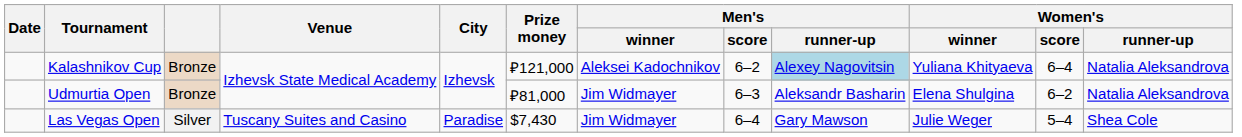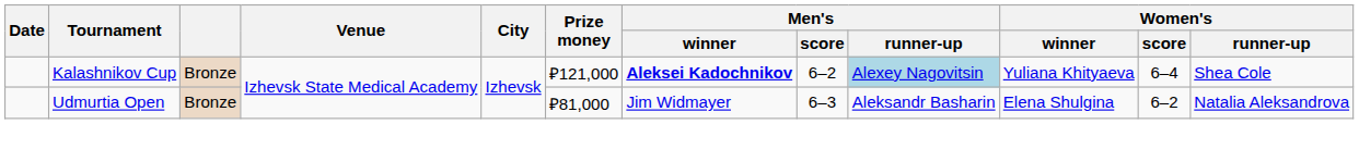 <table class="wikitable sortable" style="font-size: 85%">
 <tr>
 <th rowspan="2">Date</th>
 <th rowspan="2">Tournament</th>
 <th rowspan="2"></th>
 <th rowspan="2">Venue</th>
 <th rowspan="2">City</th>
 <th rowspan="2" class=unsortable>Prize<br>money</th>
 <th colspan="3">Men's</th>
 <th colspan="3">Women's</th>
 </tr>
 <tr>
 <th>winner</th>
 <th class=unsortable>score</th>
 <th>runner-up</th>
 <th>winner</th>
 <th class=unsortable>score</th>
 <th>runner-up</th>
 </tr>
 <tr>
 <td></td>
 <td><a href='#'>Kalashnikov Cup</a></td>
 <td bgcolor="ecd9c6" align="center">Bronze</td>
 <td rowspan=2><a href='#'>Izhevsk State Medical Academy</a></td>
 <td rowspan=2> <a href='#'>Izhevsk</a></td>
 <td>₽121,000</td>
-<td> <a href='#'>Aleksei Kadochnikov</a></td>
+<td><strong> <a href='#'>Aleksei Kadochnikov</a></strong></td>
 <td align="center">6–2</td>
 <td style="background: lightblue;"> <a href='#'>Alexey Nagovitsin</a></td>
 <td> <a href='#'>Yuliana Khityaeva</a></td>
 <td align="center">6–4</td>
-<td> <a href='#'>Natalia Aleksandrova</a></td>
+<td> <a href='#'>Shea Cole</a></td>
 </tr>
 <tr>
 <td></td>
 <td><a href='#'>Udmurtia Open</a></td>
 <td bgcolor="ecd9c6" align="center">Bronze</td>
 <td>₽81,000</td>
 <td> <a href='#'>Jim Widmayer</a></td>
 <td align="center">6–3</td>
 <td> <a href='#'>Aleksandr Basharin</a></td>
 <td> <a href='#'>Elena Shulgina</a></td>
 <td align="center">6–2</td>
 <td> <a href='#'>Natalia Aleksandrova</a></td>
 </tr>
-<tr>
-<td></td>
-<td><a href='#'>Las Vegas Open</a></td>
-<td bgcolor="f2f2f2" align="center">Silver</td>
-<td><a href='#'>Tuscany Suites and Casino</a></td>
-<td> <a href='#'>Paradise</a></td>
-<td>$7,430</td>
-<td> <a href='#'>Jim Widmayer</a></td>
-<td align="center">6–4</td>
-<td> <a href='#'>Gary Mawson</a></td>
-<td> <a href='#'>Julie Weger</a></td>
-<td align="center">5–4</td>
-<td> <a href='#'>Shea Cole</a></td>
-</tr>
 </table>
